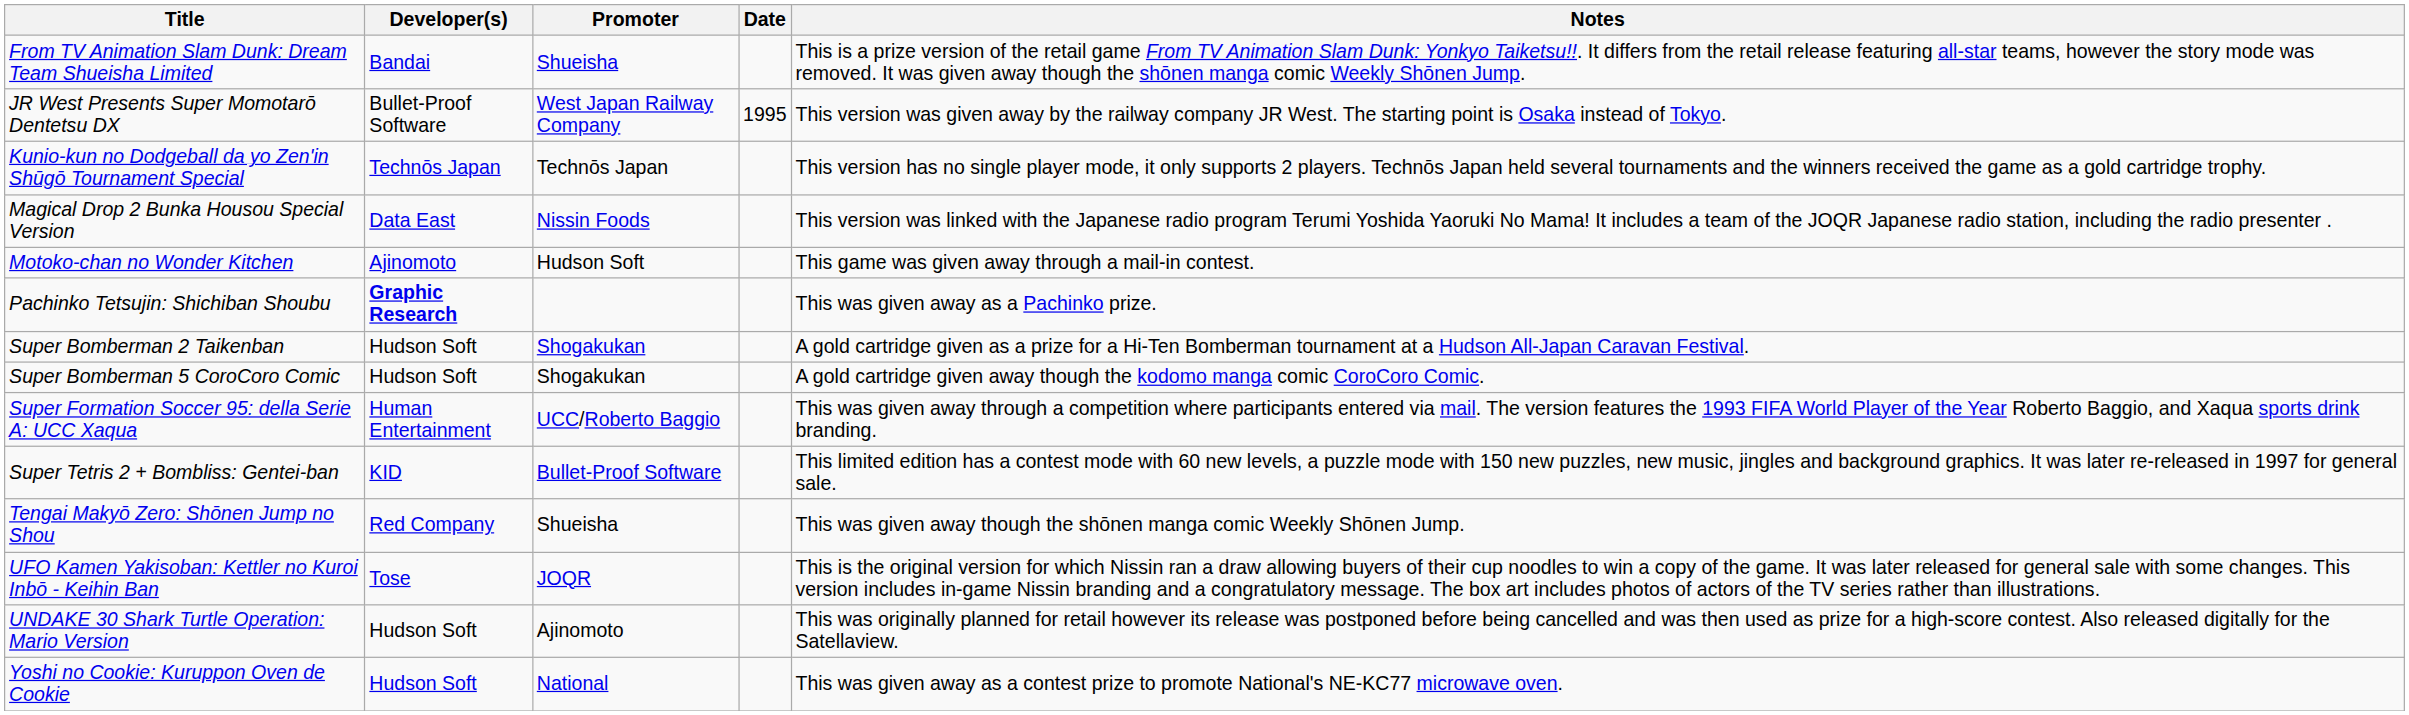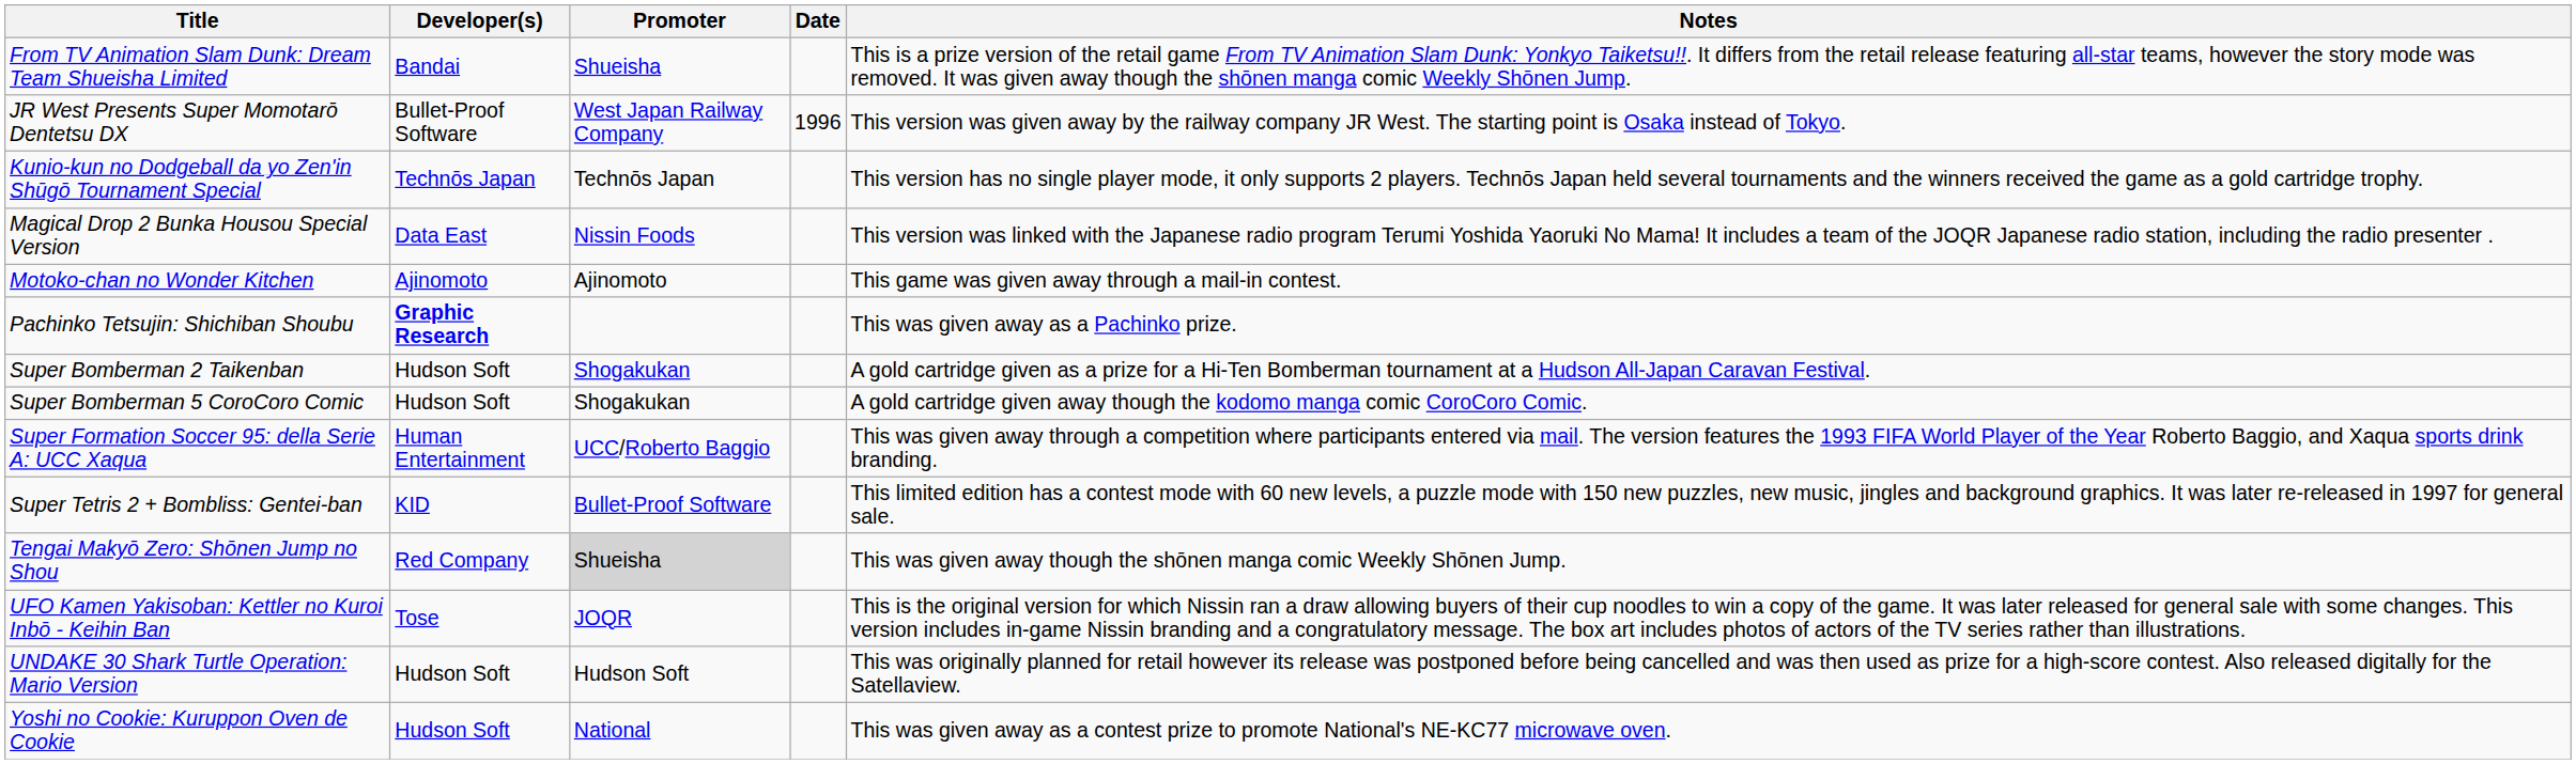 <table class="wikitable plainrowheaders sortable" id="limitededition">
 <tr>
 <th>Title</th>
 <th>Developer(s)</th>
 <th>Promoter</th>
 <th>Date</th>
 <th>Notes</th>
 </tr>
 <tr>
 <td><em><a href='#'>From TV Animation Slam Dunk: Dream Team Shueisha Limited</a></em></td>
 <td><a href='#'>Bandai</a></td>
 <td><a href='#'>Shueisha</a></td>
 <td></td>
 <td>This is a prize version of the retail game <em><a href='#'>From TV Animation Slam Dunk: Yonkyo Taiketsu!!</a></em>.  It differs from the retail release featuring <a href='#'>all-star</a> teams, however the story mode was removed. It was given away though the <a href='#'>shōnen manga</a> comic <a href='#'>Weekly Shōnen Jump</a>.</td>
 </tr>
 <tr>
 <td><em>JR West Presents Super Momotarō Dentetsu DX</em></td>
 <td>Bullet-Proof Software</td>
 <td><a href='#'>West Japan Railway Company</a></td>
-<td>1995</td>
+<td>1996</td>
 <td>This version was given away by the railway company JR West.  The starting point is <a href='#'>Osaka</a> instead of <a href='#'>Tokyo</a>.</td>
 </tr>
 <tr>
 <td><em><a href='#'>Kunio-kun no Dodgeball da yo Zen'in Shūgō Tournament Special</a></em></td>
 <td><a href='#'>Technōs Japan</a></td>
 <td>Technōs Japan</td>
 <td></td>
 <td>This version has no single player mode, it only supports 2 players. Technōs Japan held several tournaments and the winners received the game as a gold cartridge trophy.</td>
 </tr>
 <tr>
 <td><em>Magical Drop 2 Bunka Housou Special Version</em></td>
 <td><a href='#'>Data East</a></td>
 <td><a href='#'>Nissin Foods</a></td>
 <td></td>
 <td>This version was linked with the Japanese radio program Terumi Yoshida Yaoruki No Mama!  It includes a team of the JOQR Japanese radio station, including the radio presenter .</td>
 </tr>
 <tr>
 <td><em><a href='#'>Motoko-chan no Wonder Kitchen</a></em></td>
 <td><a href='#'>Ajinomoto</a></td>
-<td>Hudson Soft</td>
+<td>Ajinomoto</td>
 <td></td>
 <td>This game was given away through a mail-in contest.</td>
 </tr>
 <tr>
 <td><em>Pachinko Tetsujin: Shichiban Shoubu</em></td>
 <td><strong><a href='#'>Graphic Research</a></strong></td>
 <td></td>
 <td></td>
 <td>This was given away as a <a href='#'>Pachinko</a> prize.</td>
 </tr>
 <tr>
 <td><em>Super Bomberman 2 Taikenban</em></td>
 <td>Hudson Soft</td>
 <td><a href='#'>Shogakukan</a></td>
 <td></td>
 <td>A gold cartridge given as a prize for a Hi-Ten Bomberman tournament at a <a href='#'>Hudson All-Japan Caravan Festival</a>.</td>
 </tr>
 <tr>
 <td><em>Super Bomberman 5 CoroCoro Comic</em></td>
 <td>Hudson Soft</td>
 <td>Shogakukan</td>
 <td></td>
 <td>A gold cartridge given away though the <a href='#'>kodomo manga</a> comic <a href='#'>CoroCoro Comic</a>.</td>
 </tr>
 <tr>
 <td><em><a href='#'>Super Formation Soccer 95: della Serie A: UCC Xaqua</a></em></td>
 <td><a href='#'>Human Entertainment</a></td>
 <td><a href='#'>UCC</a>/<a href='#'>Roberto Baggio</a></td>
 <td></td>
 <td>This was given away through a competition where participants entered via <a href='#'>mail</a>.  The version features the <a href='#'>1993 FIFA World Player of the Year</a> Roberto Baggio, and Xaqua <a href='#'>sports drink</a> branding.</td>
 </tr>
 <tr>
 <td><em>Super Tetris 2 + Bombliss: Gentei-ban</em></td>
 <td><a href='#'>KID</a></td>
 <td><a href='#'>Bullet-Proof Software</a></td>
 <td></td>
 <td>This limited edition has a contest mode with 60 new levels, a puzzle mode with 150 new puzzles, new music, jingles and background graphics.  It was later re-released in 1997 for general sale.</td>
 </tr>
 <tr>
 <td><em><a href='#'>Tengai Makyō Zero: Shōnen Jump no Shou</a></em></td>
 <td><a href='#'>Red Company</a></td>
-<td>Shueisha</td>
+<td style="background: lightgrey;">Shueisha</td>
 <td></td>
 <td>This was given away though the shōnen manga comic Weekly Shōnen Jump.</td>
 </tr>
 <tr>
 <td><em><a href='#'>UFO Kamen Yakisoban: Kettler no Kuroi Inbō - Keihin Ban</a></em></td>
 <td><a href='#'>Tose</a></td>
 <td><a href='#'>JOQR</a></td>
 <td></td>
 <td>This is the original version for which Nissin ran a draw allowing buyers of their  cup noodles to win a copy of the game.  It was later released for general sale with some changes.  This version includes in-game Nissin branding and a congratulatory message.  The box art includes photos of actors of the TV series rather than illustrations.</td>
 </tr>
 <tr>
 <td><em><a href='#'>UNDAKE 30 Shark Turtle Operation: Mario Version</a></em></td>
 <td>Hudson Soft</td>
-<td>Ajinomoto</td>
+<td>Hudson Soft</td>
 <td></td>
 <td>This was originally planned for retail however its release was postponed before being cancelled and was then used as prize for a high-score contest.  Also released digitally for the Satellaview.</td>
 </tr>
 <tr>
 <td><em><a href='#'>Yoshi no Cookie: Kuruppon Oven de Cookie</a></em></td>
 <td><a href='#'>Hudson Soft</a></td>
 <td><a href='#'>National</a></td>
 <td></td>
 <td>This was given away as a contest prize to promote National's NE-KC77 <a href='#'>microwave oven</a>.</td>
 </tr>
 </table>
